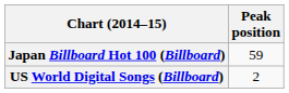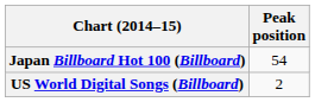 <table class="wikitable sortable plainrowheaders" style="text-align:center">
 <tr>
 <th scope="col">Chart (2014–15)</th>
 <th scope="col">Peak<br>position</th>
 </tr>
 <tr>
 <th scope="row">Japan <a href='#'><em>Billboard</em> Hot 100</a> (<em><a href='#'>Billboard</a></em>)</th>
-<td>59</td>
+<td>54</td>
 </tr>
 <tr>
 <th scope="row">US <a href='#'>World Digital Songs</a> (<em><a href='#'>Billboard</a></em>)</th>
 <td>2</td>
 </tr>
 </table>
